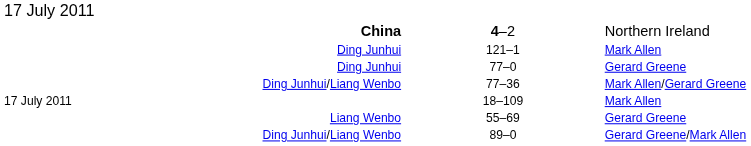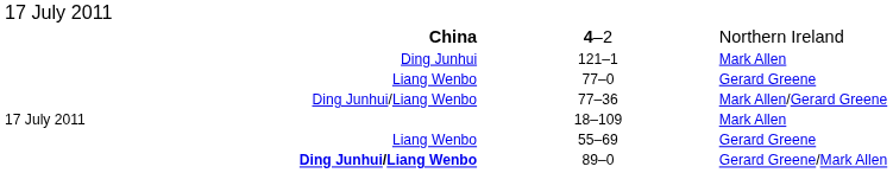 <table width="50%" cellspacing="1" align="center">
 <tr>
 <th width=20%></th>
 <th width=10%></th>
 <th width=20%></th>
 </tr>
 <tr>
 <td>17 July 2011</td>
 </tr>
 <tr style=font-size:90%>
 <td align=right><strong>China </strong></td>
 <td align=center><strong>4</strong>–2</td>
 <td> Northern Ireland</td>
 </tr>
 <tr style=font-size:75%>
 <td align=right><a href='#'>Ding Junhui</a></td>
 <td align=center>121–1</td>
 <td><a href='#'>Mark Allen</a></td>
 </tr>
 <tr style=font-size:75%>
-<td align=right><a href='#'>Ding Junhui</a></td>
+<td align=right><a href='#'>Liang Wenbo</a></td>
 <td align=center>77–0</td>
 <td><a href='#'>Gerard Greene</a></td>
 </tr>
 <tr style=font-size:75%>
 <td align=right><a href='#'>Ding Junhui</a>/<a href='#'>Liang Wenbo</a></td>
 <td align=center>77–36</td>
 <td><a href='#'>Mark Allen</a>/<a href='#'>Gerard Greene</a></td>
 </tr>
 <tr style=font-size:75%>
 <td>17 July 2011</td>
 <td align=center>18–109</td>
 <td><a href='#'>Mark Allen</a></td>
 </tr>
 <tr style=font-size:75%>
 <td align=right><a href='#'>Liang Wenbo</a></td>
 <td align=center>55–69</td>
 <td><a href='#'>Gerard Greene</a></td>
 </tr>
 <tr style=font-size:75%>
-<td align=right><a href='#'>Ding Junhui</a>/<a href='#'>Liang Wenbo</a></td>
+<td align=right><strong><a href='#'>Ding Junhui</a>/<a href='#'>Liang Wenbo</a></strong></td>
 <td align=center>89–0</td>
 <td><a href='#'>Gerard Greene</a>/<a href='#'>Mark Allen</a></td>
 </tr>
 </table>
